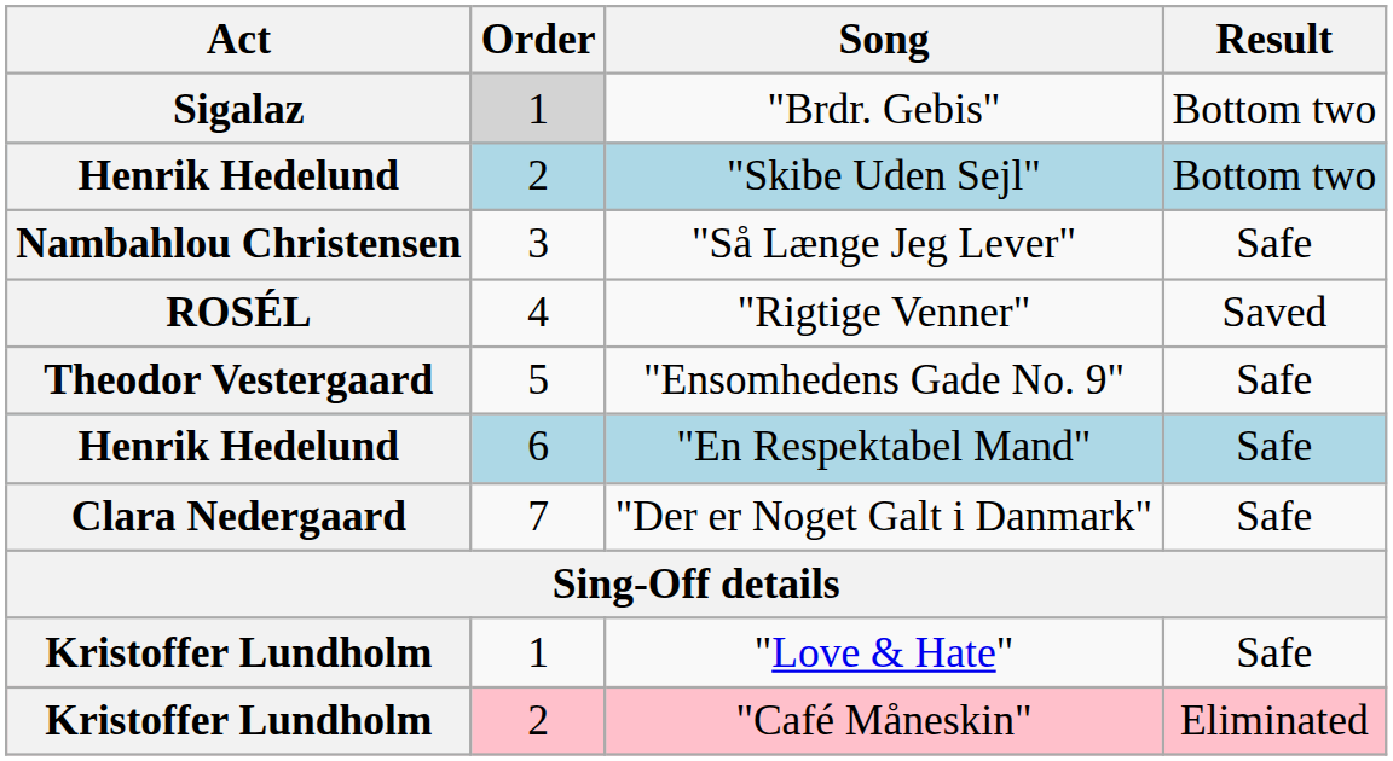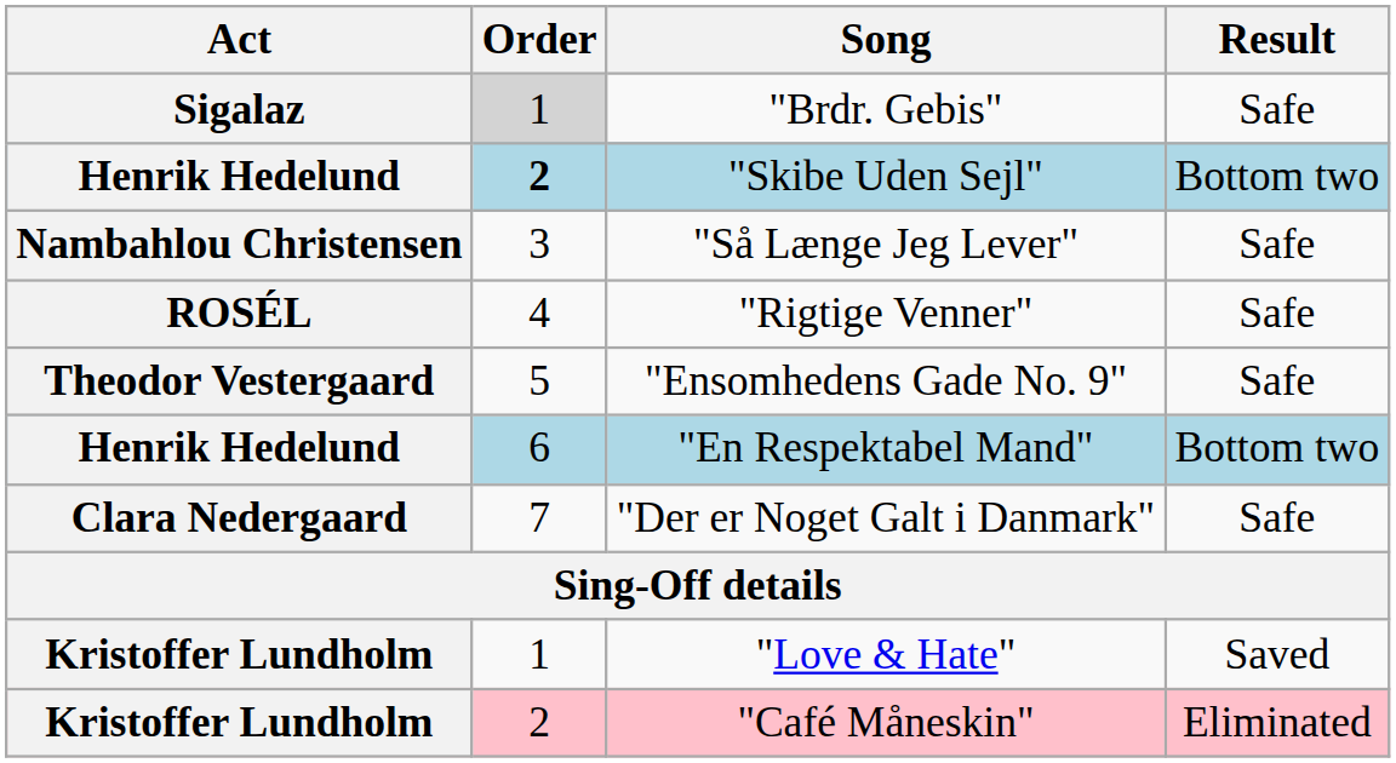 <table class="wikitable plainrowheaders" style="text-align:center;">
 <tr>
 <th scope="col">Act</th>
 <th scope="col">Order</th>
 <th scope="col">Song</th>
 <th scope="col">Result</th>
 </tr>
 <tr>
 <th scope=row>Sigalaz</th>
 <td style="background: lightgrey;">1</td>
 <td>"Brdr. Gebis"</td>
-<td>Bottom two</td>
+<td>Safe</td>
 </tr>
 <tr style="background:lightblue">
 <th scope="row">Henrik Hedelund</th>
-<td>2</td>
+<td><strong>2</strong></td>
 <td>"Skibe Uden Sejl"</td>
 <td>Bottom two</td>
 </tr>
 <tr>
 <th scope=row>Nambahlou Christensen</th>
 <td>3</td>
 <td>"Så Længe Jeg Lever"</td>
 <td>Safe</td>
 </tr>
 <tr>
 <th scope=row>ROSÉL</th>
 <td>4</td>
 <td>"Rigtige Venner"</td>
-<td>Saved</td>
+<td>Safe</td>
 </tr>
 <tr>
 <th scope=row>Theodor Vestergaard</th>
 <td>5</td>
 <td>"Ensomhedens Gade No. 9"</td>
 <td>Safe</td>
 </tr>
 <tr style="background:lightblue">
 <th scope=row>Henrik Hedelund</th>
 <td>6</td>
 <td>"En Respektabel Mand"</td>
-<td>Safe</td>
+<td>Bottom two</td>
 </tr>
 <tr>
 <th scope=row>Clara Nedergaard</th>
 <td>7</td>
 <td>"Der er Noget Galt i Danmark"</td>
 <td>Safe</td>
 </tr>
 <tr>
 <th colspan="4">Sing-Off details</th>
 </tr>
 <tr>
 <th scope="row">Kristoffer Lundholm</th>
 <td>1</td>
 <td>"<a href='#'>Love & Hate</a>"</td>
-<td>Safe</td>
+<td>Saved</td>
 </tr>
 <tr style="background:pink">
 <th scope=row>Kristoffer Lundholm</th>
 <td>2</td>
 <td>"Café Måneskin"</td>
 <td>Eliminated</td>
 </tr>
 </table>
